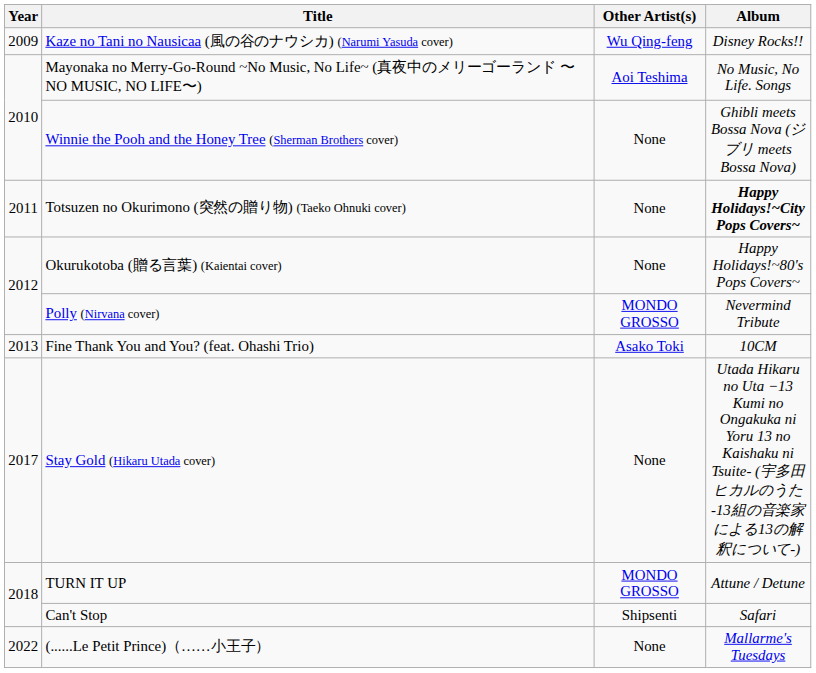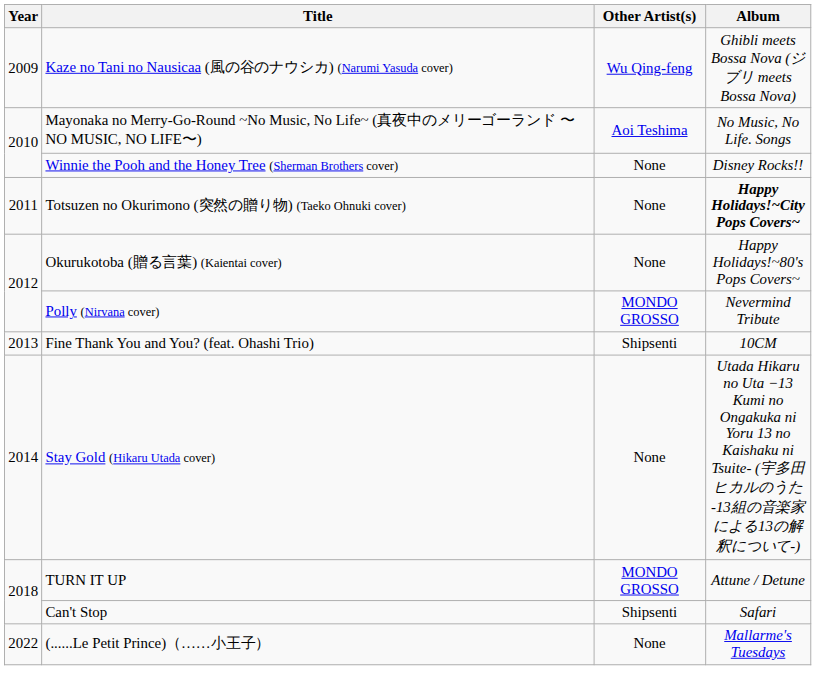 <table class="wikitable">
 <tr>
 <th style="width:33px;">Year</th>
 <th>Title</th>
 <th>Other Artist(s)</th>
 <th style="width:106px;">Album</th>
 </tr>
 <tr>
 <td style="text-align:center;">2009</td>
 <td><a href='#'>Kaze no Tani no Nausicaa</a> (風の谷のナウシカ) <small>(<a href='#'>Narumi Yasuda</a> cover)</small></td>
 <td style="text-align:center;"><a href='#'>Wu Qing-feng</a></td>
-<td style="text-align:center;"><em>Disney Rocks!!</em></td>
+<td style="text-align:center;"><em>Ghibli meets Bossa Nova (ジブリ meets Bossa Nova)</em></td>
 </tr>
 <tr>
 <td rowspan="2" style="text-align:center;">2010</td>
 <td>Mayonaka no Merry-Go-Round ~No Music, No Life~ (真夜中のメリーゴーランド 〜NO MUSIC, NO LIFE〜)</td>
 <td style="text-align:center;"><a href='#'>Aoi Teshima</a></td>
 <td style="text-align:center;"><em>No Music, No Life. Songs</em></td>
 </tr>
 <tr>
 <td><a href='#'>Winnie the Pooh and the Honey Tree</a> <small>(<a href='#'>Sherman Brothers</a> cover)</small></td>
 <td style="text-align:center;">None</td>
-<td style="text-align:center;"><em>Ghibli meets Bossa Nova (ジブリ meets Bossa Nova)</em></td>
+<td style="text-align:center;"><em>Disney Rocks!!</em></td>
 </tr>
 <tr>
 <td style="text-align:center;">2011</td>
 <td>Totsuzen no Okurimono (突然の贈り物) <small>(Taeko Ohnuki cover)</small></td>
 <td style="text-align:center;">None</td>
 <td style="text-align:center;"><strong><em>Happy Holidays!~City Pops Covers~</em></strong></td>
 </tr>
 <tr>
 <td rowspan="2" style="text-align:center;">2012</td>
 <td>Okurukotoba (贈る言葉) <small>(Kaientai cover)</small></td>
 <td style="text-align:center;">None</td>
 <td style="text-align:center;"><em>Happy Holidays!~80's Pops Covers~</em></td>
 </tr>
 <tr>
 <td><a href='#'>Polly</a> <small>(<a href='#'>Nirvana</a> cover)</small></td>
 <td style="text-align:center;"><a href='#'>MONDO GROSSO</a></td>
 <td style="text-align:center;"><em>Nevermind Tribute</em></td>
 </tr>
 <tr>
 <td style="text-align:center;">2013</td>
 <td>Fine Thank You and You? (feat. Ohashi Trio)</td>
-<td style="text-align:center;"><a href='#'>Asako Toki</a></td>
+<td style="text-align:center;">Shipsenti</td>
 <td style="text-align:center;"><em>10CM</em></td>
 </tr>
 <tr>
-<td style="text-align:center;">2017</td>
+<td style="text-align:center;">2014</td>
 <td><a href='#'>Stay Gold</a> <small>(<a href='#'>Hikaru Utada</a> cover)</small></td>
 <td style="text-align:center;">None</td>
 <td style="text-align:center;"><em>Utada Hikaru no Uta −13 Kumi no Ongakuka ni Yoru 13 no Kaishaku ni Tsuite- (宇多田ヒカルのうた -13組の音楽家による13の解釈について-)</em></td>
 </tr>
 <tr>
 <td rowspan="2" style="text-align:center;">2018</td>
 <td>TURN IT UP</td>
 <td style="text-align:center;"><a href='#'>MONDO GROSSO</a></td>
 <td style="text-align:center;"><em>Attune / Detune</em></td>
 </tr>
 <tr>
 <td>Can't Stop</td>
 <td style="text-align:center;">Shipsenti</td>
 <td style="text-align:center;"><em>Safari</em></td>
 </tr>
 <tr>
 <td style="text-align:center;">2022</td>
 <td>(......Le Petit Prince)（……小王子）</td>
 <td style="text-align:center;">None</td>
 <td style="text-align:center;"><em><a href='#'>Mallarme's Tuesdays</a></em></td>
 </tr>
 </table>
